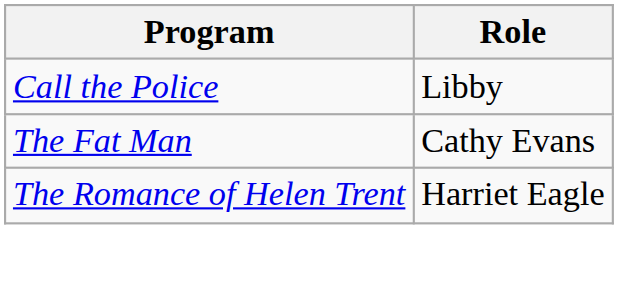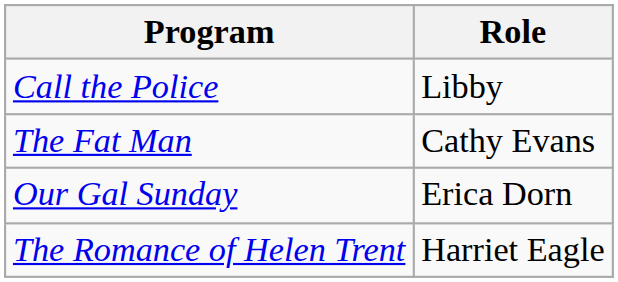 <table class="wikitable">
 <tr>
 <th>Program</th>
 <th>Role</th>
 </tr>
 <tr>
 <td><em><a href='#'>Call the Police</a></em></td>
 <td>Libby</td>
 </tr>
 <tr>
 <td><em><a href='#'>The Fat Man</a></em></td>
 <td>Cathy Evans</td>
 </tr>
 <tr>
+<td><em><a href='#'>Our Gal Sunday</a></em></td>
+<td>Erica Dorn</td>
+</tr>
+<tr>
 <td><em><a href='#'>The Romance of Helen Trent</a></em></td>
 <td>Harriet Eagle</td>
 </tr>
 </table>
